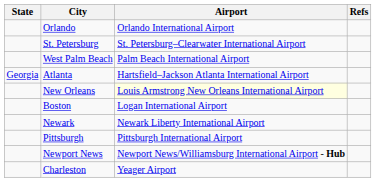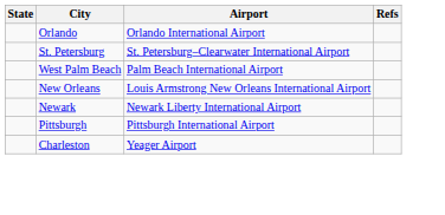 <table class="wikitable sortable">
 <tr>
 <th>State</th>
 <th>City</th>
 <th>Airport</th>
 <th class="unsortable">Refs</th>
 </tr>
 <tr>
 <td></td>
 <td><a href='#'>Orlando</a></td>
 <td><a href='#'>Orlando International Airport</a></td>
 <td></td>
 </tr>
 <tr>
 <td></td>
 <td><a href='#'>St. Petersburg</a></td>
 <td><a href='#'>St. Petersburg–Clearwater International Airport</a></td>
 <td></td>
 </tr>
 <tr>
 <td></td>
 <td><a href='#'>West Palm Beach</a></td>
 <td><a href='#'>Palm Beach International Airport</a></td>
 <td></td>
 </tr>
 <tr>
-<td> <a href='#'>Georgia</a></td>
-<td><a href='#'>Atlanta</a></td>
-<td><a href='#'>Hartsfield–Jackson Atlanta International Airport</a></td>
-<td></td>
-</tr>
-<tr>
 <td></td>
 <td><a href='#'>New Orleans</a></td>
-<td style="background: lightyellow;"><a href='#'>Louis Armstrong New Orleans International Airport</a></td>
-<td></td>
-</tr>
-<tr>
-<td></td>
-<td><a href='#'>Boston</a></td>
-<td><a href='#'>Logan International Airport</a></td>
+<td><a href='#'>Louis Armstrong New Orleans International Airport</a></td>
 <td></td>
 </tr>
 <tr>
 <td></td>
 <td><a href='#'>Newark</a></td>
 <td><a href='#'>Newark Liberty International Airport</a></td>
 <td></td>
 </tr>
 <tr>
 <td></td>
 <td><a href='#'>Pittsburgh</a></td>
 <td><a href='#'>Pittsburgh International Airport</a></td>
 <td></td>
 </tr>
 <tr>
 <td></td>
-<td><a href='#'>Newport News</a></td>
-<td><a href='#'>Newport News/Williamsburg International Airport</a>  - <strong>Hub</strong></td>
-<td></td>
-</tr>
-<tr>
-<td></td>
 <td><a href='#'>Charleston</a></td>
 <td><a href='#'>Yeager Airport</a></td>
 <td></td>
 </tr>
 </table>
